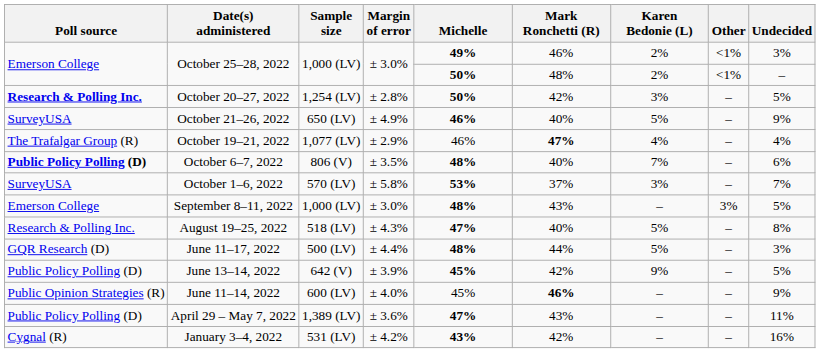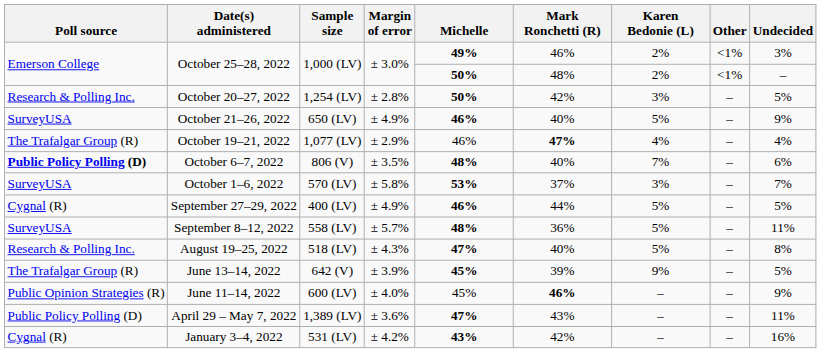 <table class="wikitable" style="font-size:90%;text-align:center;">
 <tr valign=bottom>
 <th>Poll source</th>
 <th>Date(s)<br>administered</th>
 <th>Sample<br>size</th>
 <th>Margin<br>of error</th>
 <th style="width:100px;">Michelle<br></th>
 <th style="width:100px;">Mark<br>Ronchetti (R)</th>
 <th style="width:100px;">Karen<br>Bedonie (L)</th>
 <th>Other</th>
 <th>Undecided</th>
 </tr>
 <tr>
 <td style="text-align:left;" rowspan="2"><a href='#'>Emerson College</a></td>
 <td rowspan="2">October 25–28, 2022</td>
 <td rowspan="2">1,000 (LV)</td>
 <td rowspan="2">± 3.0%</td>
 <td><strong>49%</strong></td>
 <td>46%</td>
 <td>2%</td>
 <td><1%</td>
 <td>3%</td>
 </tr>
 <tr>
 <td><strong>50%</strong></td>
 <td>48%</td>
 <td>2%</td>
 <td><1%</td>
 <td>–</td>
 </tr>
 <tr>
-<td style="text-align:left;"><strong><a href='#'>Research & Polling Inc.</a></strong></td>
+<td style="text-align:left;"><a href='#'>Research & Polling Inc.</a></td>
 <td>October 20–27, 2022</td>
 <td>1,254 (LV)</td>
 <td>± 2.8%</td>
 <td><strong>50%</strong></td>
 <td>42%</td>
 <td>3%</td>
 <td>–</td>
 <td>5%</td>
 </tr>
 <tr>
 <td style="text-align:left;"><a href='#'>SurveyUSA</a></td>
 <td>October 21–26, 2022</td>
 <td>650 (LV)</td>
 <td>± 4.9%</td>
 <td><strong>46%</strong></td>
 <td>40%</td>
 <td>5%</td>
 <td>–</td>
 <td>9%</td>
 </tr>
 <tr>
 <td style="text-align:left;"><a href='#'>The Trafalgar Group</a> (R)</td>
 <td>October 19–21, 2022</td>
 <td>1,077 (LV)</td>
 <td>± 2.9%</td>
 <td>46%</td>
 <td><strong>47%</strong></td>
 <td>4%</td>
 <td>–</td>
 <td>4%</td>
 </tr>
 <tr>
 <td style="text-align:left;"><strong><a href='#'>Public Policy Polling</a> (D)</strong></td>
 <td>October 6–7, 2022</td>
 <td>806 (V)</td>
 <td>± 3.5%</td>
 <td><strong>48%</strong></td>
 <td>40%</td>
 <td>7%</td>
 <td>–</td>
 <td>6%</td>
 </tr>
 <tr>
 <td style="text-align:left;"><a href='#'>SurveyUSA</a></td>
 <td>October 1–6, 2022</td>
 <td>570 (LV)</td>
 <td>± 5.8%</td>
 <td><strong>53%</strong></td>
 <td>37%</td>
 <td>3%</td>
 <td>–</td>
 <td>7%</td>
 </tr>
 <tr>
-<td style="text-align:left;"><a href='#'>Emerson College</a></td>
-<td>September 8–11, 2022</td>
-<td>1,000 (LV)</td>
-<td>± 3.0%</td>
+<td style="text-align:left;"><a href='#'>Cygnal</a> (R)</td>
+<td>September 27–29, 2022</td>
+<td>400 (LV)</td>
+<td>± 4.9%</td>
+<td><strong>46%</strong></td>
+<td>44%</td>
+<td>5%</td>
+<td>–</td>
+<td>5%</td>
+</tr>
+<tr>
+<td style="text-align:left;"><a href='#'>SurveyUSA</a></td>
+<td>September 8–12, 2022</td>
+<td>558 (LV)</td>
+<td>± 5.7%</td>
 <td><strong>48%</strong></td>
-<td>43%</td>
+<td>36%</td>
+<td>5%</td>
 <td>–</td>
-<td>3%</td>
-<td>5%</td>
+<td>11%</td>
 </tr>
 <tr>
 <td style="text-align:left;"><a href='#'>Research & Polling Inc.</a></td>
 <td>August 19–25, 2022</td>
 <td>518 (LV)</td>
 <td>± 4.3%</td>
 <td><strong>47%</strong></td>
 <td>40%</td>
 <td>5%</td>
 <td>–</td>
 <td>8%</td>
 </tr>
 <tr>
-<td style="text-align:left;"><a href='#'>GQR Research</a> (D)</td>
-<td>June 11–17, 2022</td>
-<td>500 (LV)</td>
-<td>± 4.4%</td>
-<td><strong>48%</strong></td>
-<td>44%</td>
-<td>5%</td>
-<td>–</td>
-<td>3%</td>
-</tr>
-<tr>
-<td style="text-align:left;"><a href='#'>Public Policy Polling</a> (D)</td>
+<td style="text-align:left;"><a href='#'>The Trafalgar Group</a> (R)</td>
 <td>June 13–14, 2022</td>
 <td>642 (V)</td>
 <td>± 3.9%</td>
 <td><strong>45%</strong></td>
-<td>42%</td>
+<td>39%</td>
 <td>9%</td>
 <td>–</td>
 <td>5%</td>
 </tr>
 <tr>
 <td style="text-align:left;"><a href='#'>Public Opinion Strategies</a> (R)</td>
 <td>June 11–14, 2022</td>
 <td>600 (LV)</td>
 <td>± 4.0%</td>
 <td>45%</td>
 <td><strong>46%</strong></td>
 <td>–</td>
 <td>–</td>
 <td>9%</td>
 </tr>
 <tr>
 <td style="text-align:left;"><a href='#'>Public Policy Polling</a> (D)</td>
 <td>April 29 – May 7, 2022</td>
 <td>1,389 (LV)</td>
 <td>± 3.6%</td>
 <td><strong>47%</strong></td>
 <td>43%</td>
 <td>–</td>
 <td>–</td>
 <td>11%</td>
 </tr>
 <tr>
 <td style="text-align:left;"><a href='#'>Cygnal</a> (R)</td>
 <td>January 3–4, 2022</td>
 <td>531 (LV)</td>
 <td>± 4.2%</td>
 <td><strong>43%</strong></td>
 <td>42%</td>
 <td>–</td>
 <td>–</td>
 <td>16%</td>
 </tr>
 </table>
